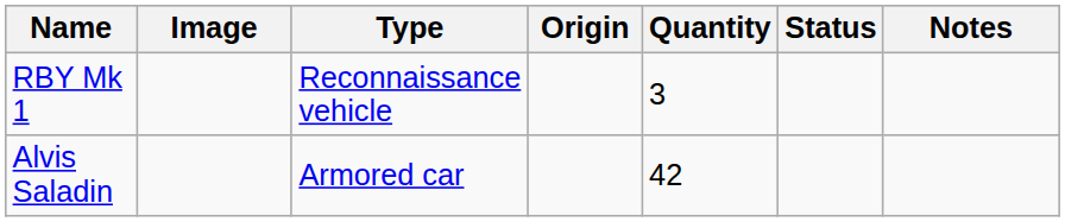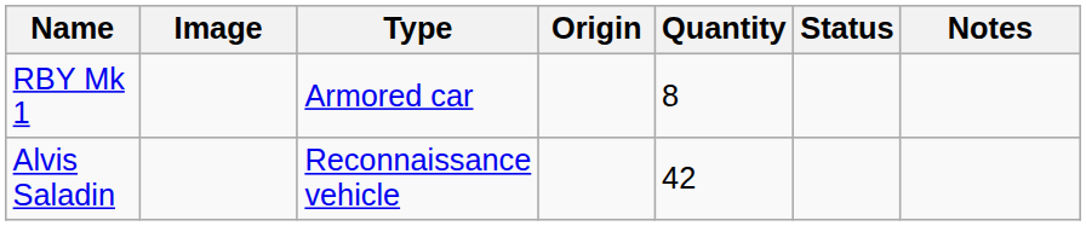 <table class="wikitable" style="width:90%;">
 <tr>
 <th width=14%>Name</th>
 <th width=20%>Image</th>
 <th width=14%>Type</th>
 <th width=12%>Origin</th>
 <th width=10%>Quantity</th>
 <th width=06%>Status</th>
 <th width=24%>Notes</th>
 </tr>
 <tr>
 <td><a href='#'>RBY Mk 1</a></td>
 <td></td>
-<td><a href='#'>Reconnaissance vehicle</a></td>
+<td><a href='#'>Armored car</a></td>
 <td></td>
-<td>3</td>
+<td>8</td>
 <td></td>
 <td></td>
 </tr>
 <tr>
 <td><a href='#'>Alvis Saladin</a></td>
 <td></td>
-<td><a href='#'>Armored car</a></td>
+<td><a href='#'>Reconnaissance vehicle</a></td>
 <td></td>
 <td>42</td>
 <td></td>
 <td></td>
 </tr>
 </table>
